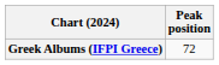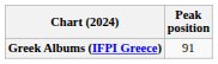 <table class="wikitable sortable plainrowheaders" style="text-align:center">
 <tr>
 <th scope="col">Chart (2024)</th>
 <th scope="col">Peak<br>position</th>
 </tr>
 <tr>
 <th scope="row">Greek Albums (<a href='#'>IFPI Greece</a>)</th>
-<td>72</td>
+<td>91</td>
 </tr>
 </table>
